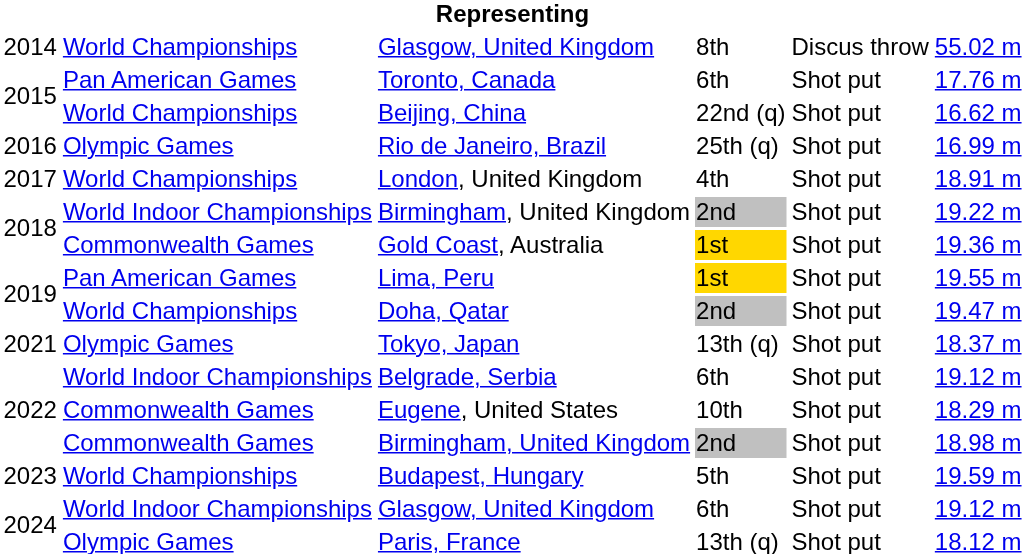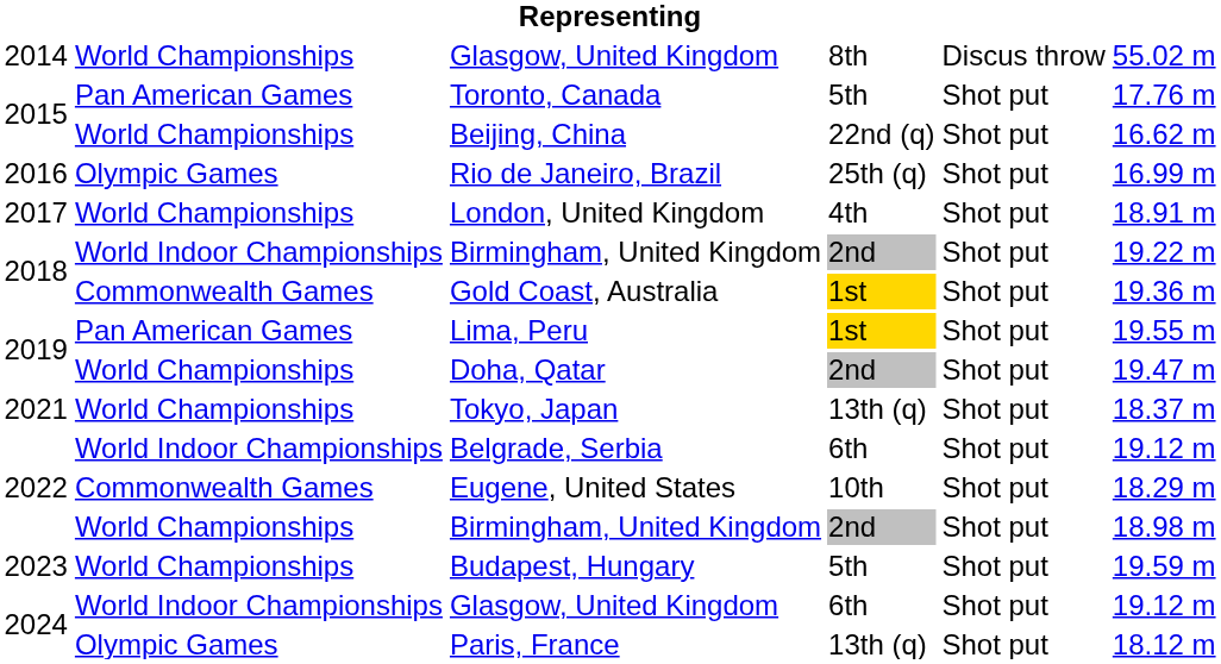 <table>
 <tr>
 <th colspan="6">Representing </th>
 </tr>
 <tr>
 <td>2014</td>
 <td><a href='#'>World Championships</a></td>
 <td><a href='#'>Glasgow, United Kingdom</a></td>
 <td>8th</td>
 <td>Discus throw</td>
 <td><a href='#'>55.02 m</a></td>
 </tr>
 <tr>
 <td rowspan=2>2015</td>
 <td><a href='#'>Pan American Games</a></td>
 <td><a href='#'>Toronto, Canada</a></td>
-<td>6th</td>
+<td>5th</td>
 <td>Shot put</td>
 <td><a href='#'>17.76 m</a></td>
 </tr>
 <tr>
 <td><a href='#'>World Championships</a></td>
 <td><a href='#'>Beijing, China</a></td>
 <td>22nd (q)</td>
 <td>Shot put</td>
 <td><a href='#'>16.62 m</a></td>
 </tr>
 <tr>
 <td>2016</td>
 <td><a href='#'>Olympic Games</a></td>
 <td><a href='#'>Rio de Janeiro, Brazil</a></td>
 <td>25th (q)</td>
 <td>Shot put</td>
 <td><a href='#'>16.99 m</a></td>
 </tr>
 <tr>
 <td>2017</td>
 <td><a href='#'>World Championships</a></td>
 <td><a href='#'>London</a>, United Kingdom</td>
 <td>4th</td>
 <td>Shot put</td>
 <td><a href='#'>18.91 m</a></td>
 </tr>
 <tr>
 <td rowspan=2>2018</td>
 <td><a href='#'>World Indoor Championships</a></td>
 <td><a href='#'>Birmingham</a>, United Kingdom</td>
 <td bgcolor=silver>2nd</td>
 <td>Shot put</td>
 <td><a href='#'>19.22 m</a></td>
 </tr>
 <tr>
 <td><a href='#'>Commonwealth Games</a></td>
 <td><a href='#'>Gold Coast</a>, Australia</td>
 <td bgcolor=gold>1st</td>
 <td>Shot put</td>
 <td><a href='#'>19.36 m</a></td>
 </tr>
 <tr>
 <td rowspan=2>2019</td>
 <td><a href='#'>Pan American Games</a></td>
 <td><a href='#'>Lima, Peru</a></td>
 <td bgcolor=gold>1st</td>
 <td>Shot put</td>
 <td><a href='#'>19.55 m</a></td>
 </tr>
 <tr>
 <td><a href='#'>World Championships</a></td>
 <td><a href='#'>Doha, Qatar</a></td>
 <td bgcolor=silver>2nd</td>
 <td>Shot put</td>
 <td><a href='#'>19.47 m</a></td>
 </tr>
 <tr>
 <td>2021</td>
-<td><a href='#'>Olympic Games</a></td>
+<td><a href='#'>World Championships</a></td>
 <td><a href='#'>Tokyo, Japan</a></td>
 <td>13th (q)</td>
 <td>Shot put</td>
 <td><a href='#'>18.37 m</a></td>
 </tr>
 <tr>
 <td rowspan=3>2022</td>
 <td><a href='#'>World Indoor Championships</a></td>
 <td><a href='#'>Belgrade, Serbia</a></td>
 <td>6th</td>
 <td>Shot put</td>
 <td><a href='#'>19.12 m</a></td>
 </tr>
 <tr>
 <td><a href='#'>Commonwealth Games</a></td>
 <td><a href='#'>Eugene</a>, United States</td>
 <td>10th</td>
 <td>Shot put</td>
 <td><a href='#'>18.29 m</a></td>
 </tr>
 <tr>
-<td><a href='#'>Commonwealth Games</a></td>
+<td><a href='#'>World Championships</a></td>
 <td><a href='#'>Birmingham, United Kingdom</a></td>
 <td bgcolor=silver>2nd</td>
 <td>Shot put</td>
 <td><a href='#'>18.98 m</a></td>
 </tr>
 <tr>
 <td>2023</td>
 <td><a href='#'>World Championships</a></td>
 <td><a href='#'>Budapest, Hungary</a></td>
 <td>5th</td>
 <td>Shot put</td>
 <td><a href='#'>19.59 m</a></td>
 </tr>
 <tr>
 <td rowspan=2>2024</td>
 <td><a href='#'>World Indoor Championships</a></td>
 <td><a href='#'>Glasgow, United Kingdom</a></td>
 <td>6th</td>
 <td>Shot put</td>
 <td><a href='#'>19.12 m</a></td>
 </tr>
 <tr>
 <td><a href='#'>Olympic Games</a></td>
 <td><a href='#'>Paris, France</a></td>
 <td>13th (q)</td>
 <td>Shot put</td>
 <td><a href='#'>18.12 m</a></td>
 </tr>
 </table>
